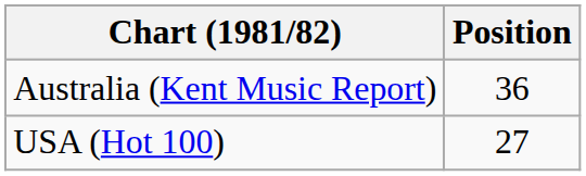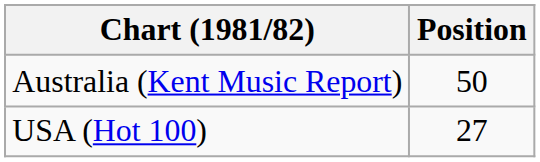 <table class="wikitable">
 <tr>
 <th>Chart (1981/82)</th>
 <th>Position</th>
 </tr>
 <tr>
 <td>Australia (<a href='#'>Kent Music Report</a>)</td>
-<td style="text-align:center;">36</td>
+<td style="text-align:center;">50</td>
 </tr>
 <tr>
 <td>USA (<a href='#'>Hot 100</a>)</td>
 <td style="text-align:center;">27</td>
 </tr>
 </table>
